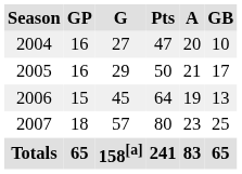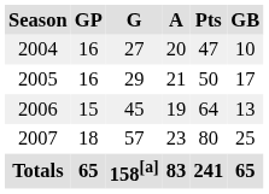 <table BORDER="0" CELLPADDING="3" CELLSPACING="0">
 <tr ALIGN="center" bgcolor="#e0e0e0">
 <th>Season</th>
 <th>GP</th>
 <th>G</th>
+<th>A</th>
 <th>Pts</th>
-<th>A</th>
 <th>GB</th>
 </tr>
 <tr ALIGN="center" bgcolor="#f0f0f0">
 <td>2004</td>
 <td>16</td>
 <td>27</td>
+<td>20</td>
 <td>47</td>
-<td>20</td>
 <td>10</td>
 </tr>
 <tr ALIGN="center">
 <td>2005</td>
 <td>16</td>
 <td>29</td>
+<td>21</td>
 <td>50</td>
-<td>21</td>
 <td>17</td>
 </tr>
 <tr ALIGN="center" bgcolor="#f0f0f0">
 <td>2006</td>
 <td>15</td>
 <td>45</td>
+<td>19</td>
 <td>64</td>
-<td>19</td>
 <td>13</td>
 </tr>
 <tr ALIGN="center">
 <td>2007</td>
 <td>18</td>
 <td>57</td>
+<td>23</td>
 <td>80</td>
-<td>23</td>
 <td>25</td>
 </tr>
 <tr ALIGN="center" bgcolor="#e0e0e0">
 <th>Totals</th>
 <th>65</th>
 <th>158<sup><strong>[a]</strong></sup></th>
+<th>83</th>
 <th>241</th>
-<th>83</th>
 <th>65</th>
 </tr>
 </table>
